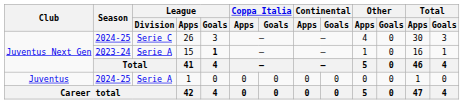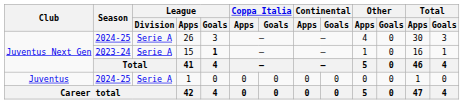 <table class="wikitable" style="text-align:center">
 <tr>
 <th rowspan="2">Club</th>
 <th rowspan="2">Season</th>
 <th colspan="3">League</th>
 <th colspan="2"><a href='#'>Coppa Italia</a></th>
 <th colspan="2">Continental</th>
 <th colspan="2">Other</th>
 <th colspan="2">Total</th>
 </tr>
 <tr>
 <th>Division</th>
 <th>Apps</th>
 <th>Goals</th>
 <th>Apps</th>
 <th>Goals</th>
 <th>Apps</th>
 <th>Goals</th>
 <th>Apps</th>
 <th>Goals</th>
 <th>Apps</th>
 <th>Goals</th>
 </tr>
 <tr>
 <td rowspan="3"><a href='#'>Juventus Next Gen</a></td>
 <td><a href='#'>2024-25</a></td>
-<td><a href='#'>Serie C</a></td>
+<td><a href='#'>Serie A</a></td>
 <td>26</td>
 <td>3</td>
 <td colspan="2">—</td>
 <td colspan="2">—</td>
 <td>4</td>
 <td>0</td>
 <td>30</td>
 <td>3</td>
 </tr>
 <tr>
 <td><a href='#'>2023-24</a></td>
 <td><a href='#'>Serie A</a></td>
 <td>15</td>
 <td><strong>1</strong></td>
 <td colspan="2">—</td>
 <td colspan="2">—</td>
 <td>1</td>
 <td>0</td>
 <td>16</td>
 <td>1</td>
 </tr>
 <tr>
 <th colspan="2">Total</th>
 <th>41</th>
 <th>4</th>
 <th colspan="2">—</th>
 <th colspan="2">—</th>
 <th>5</th>
 <th>0</th>
 <th>46</th>
 <th>4</th>
 </tr>
 <tr>
 <td><a href='#'>Juventus</a></td>
 <td><a href='#'>2024-25</a></td>
 <td><a href='#'>Serie A</a></td>
 <td>1</td>
 <td>0</td>
 <td>0</td>
 <td>0</td>
 <td>0</td>
 <td>0</td>
 <td>0</td>
 <td>0</td>
 <td>1</td>
 <td>0</td>
 </tr>
 <tr>
 <th colspan="3">Career total</th>
 <th>42</th>
 <th>4</th>
 <th>0</th>
 <th>0</th>
 <th>0</th>
 <th>0</th>
 <th>5</th>
 <th>0</th>
 <th>47</th>
 <th>4</th>
 </tr>
 </table>
